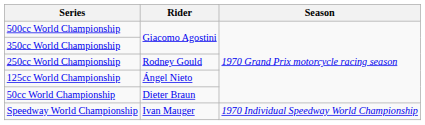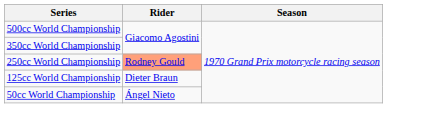 <table class="wikitable" style="font-size: 87%;">
 <tr>
 <th>Series</th>
 <th>Rider</th>
 <th>Season</th>
 </tr>
 <tr>
 <td><a href='#'>500cc World Championship</a></td>
 <td rowspan=2> <a href='#'>Giacomo Agostini</a></td>
 <td rowspan=5><em><a href='#'>1970 Grand Prix motorcycle racing season</a></em></td>
 </tr>
 <tr>
 <td><a href='#'>350cc World Championship</a></td>
 </tr>
 <tr>
 <td><a href='#'>250cc World Championship</a></td>
-<td> <a href='#'>Rodney Gould</a></td>
+<td style="background: lightsalmon;"> <a href='#'>Rodney Gould</a></td>
 </tr>
 <tr>
 <td><a href='#'>125cc World Championship</a></td>
-<td> <a href='#'>Ángel Nieto</a></td>
+<td> <a href='#'>Dieter Braun</a></td>
 </tr>
 <tr>
 <td><a href='#'>50cc World Championship</a></td>
-<td> <a href='#'>Dieter Braun</a></td>
-</tr>
-<tr>
-<td><a href='#'>Speedway World Championship</a></td>
-<td> <a href='#'>Ivan Mauger</a></td>
-<td><em><a href='#'>1970 Individual Speedway World Championship</a></em></td>
+<td> <a href='#'>Ángel Nieto</a></td>
 </tr>
 </table>
